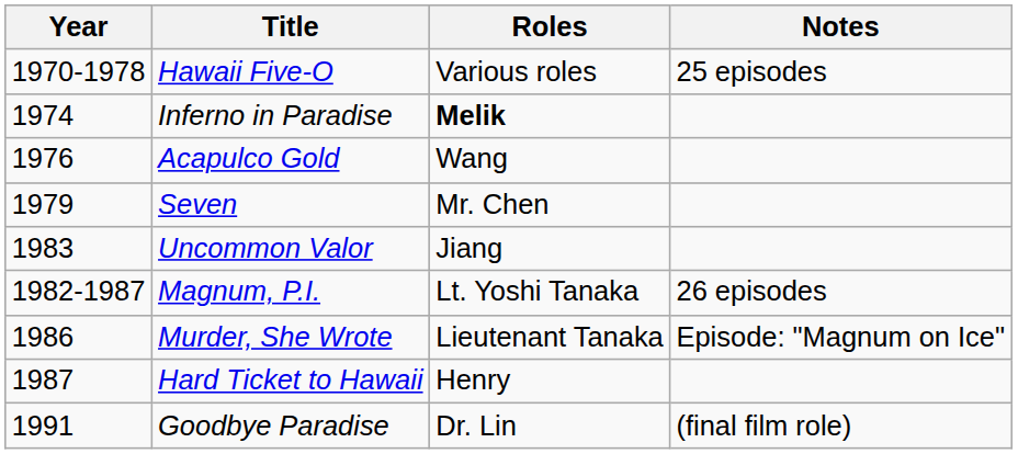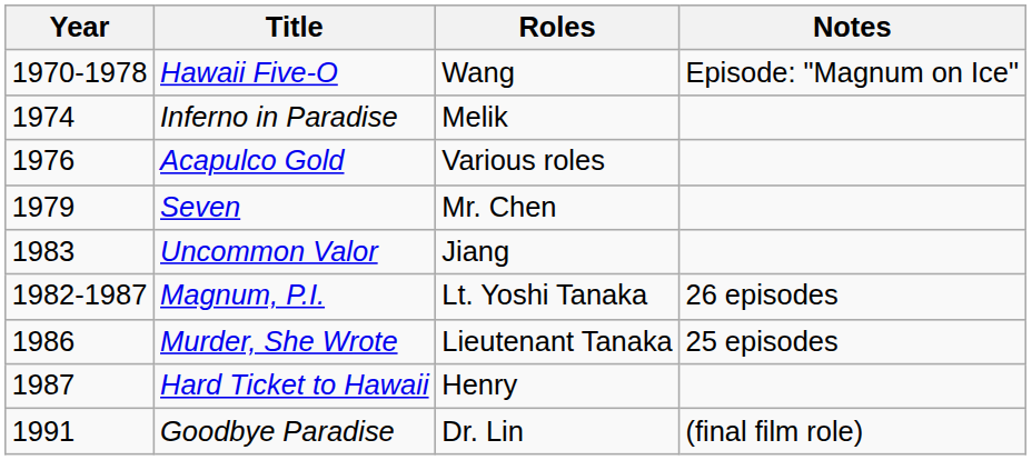 <table class="wikitable sortable">
 <tr>
 <th>Year</th>
 <th>Title</th>
 <th>Roles</th>
 <th>Notes</th>
 </tr>
 <tr>
 <td>1970-1978</td>
 <td><em><a href='#'>Hawaii Five-O</a></em></td>
-<td>Various roles</td>
-<td>25 episodes</td>
+<td>Wang</td>
+<td>Episode: "Magnum on Ice"</td>
 </tr>
 <tr>
 <td>1974</td>
 <td><em>Inferno in Paradise</em></td>
-<td><strong>Melik</strong></td>
+<td>Melik</td>
 <td></td>
 </tr>
 <tr>
 <td>1976</td>
 <td><em><a href='#'>Acapulco Gold</a></em></td>
-<td>Wang</td>
+<td>Various roles</td>
 <td></td>
 </tr>
 <tr>
 <td>1979</td>
 <td><em><a href='#'>Seven</a></em></td>
 <td>Mr. Chen</td>
 <td></td>
 </tr>
 <tr>
 <td>1983</td>
 <td><em><a href='#'>Uncommon Valor</a></em></td>
 <td>Jiang</td>
 <td></td>
 </tr>
 <tr>
 <td>1982-1987</td>
 <td><em><a href='#'>Magnum, P.I.</a></em></td>
 <td>Lt. Yoshi Tanaka</td>
 <td>26 episodes</td>
 </tr>
 <tr>
 <td>1986</td>
 <td><em><a href='#'>Murder, She Wrote</a></em></td>
 <td>Lieutenant Tanaka</td>
-<td>Episode: "Magnum on Ice"</td>
+<td>25 episodes</td>
 </tr>
 <tr>
 <td>1987</td>
 <td><em><a href='#'>Hard Ticket to Hawaii</a></em></td>
 <td>Henry</td>
 <td></td>
 </tr>
 <tr>
 <td>1991</td>
 <td><em>Goodbye Paradise</em></td>
 <td>Dr. Lin</td>
 <td>(final film role)</td>
 </tr>
 </table>
